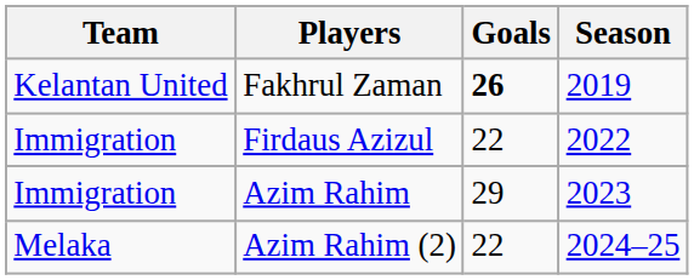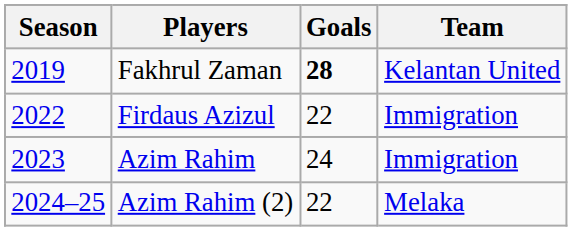 <table class="wikitable sortable" style="font-size: 85%;">
 <tr>
-<th>Team</th>
+<th>Season</th>
 <th>Players</th>
 <th>Goals</th>
-<th>Season</th>
+<th>Team</th>
 </tr>
 <tr>
+<td><a href='#'>2019</a></td>
+<td> Fakhrul Zaman</td>
+<td><strong>28</strong></td>
 <td> <a href='#'>Kelantan United</a></td>
-<td> Fakhrul Zaman</td>
-<td><strong>26</strong></td>
-<td><a href='#'>2019</a></td>
 </tr>
 <tr>
-<td> <a href='#'>Immigration</a></td>
+<td><a href='#'>2022</a></td>
 <td> <a href='#'>Firdaus Azizul</a></td>
 <td>22</td>
-<td><a href='#'>2022</a></td>
+<td> <a href='#'>Immigration</a></td>
 </tr>
 <tr>
+<td><a href='#'>2023</a></td>
+<td> <a href='#'>Azim Rahim</a></td>
+<td>24</td>
 <td> <a href='#'>Immigration</a></td>
-<td> <a href='#'>Azim Rahim</a></td>
-<td>29</td>
-<td><a href='#'>2023</a></td>
 </tr>
 <tr>
-<td> <a href='#'>Melaka</a></td>
+<td><a href='#'>2024–25</a></td>
 <td> <a href='#'>Azim Rahim</a> (2)</td>
 <td>22</td>
-<td><a href='#'>2024–25</a></td>
+<td> <a href='#'>Melaka</a></td>
 </tr>
 </table>
